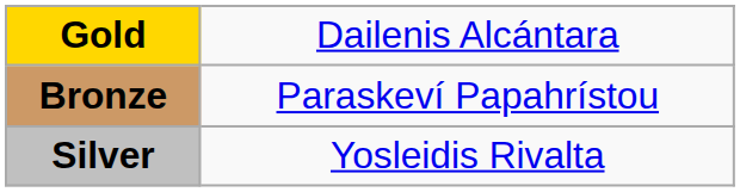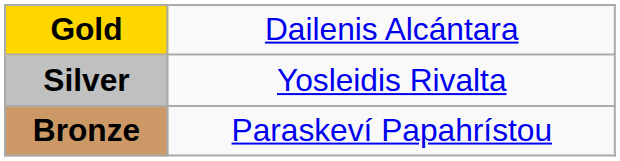 <table class="wikitable" style="text-align:center; " width="35%">
 <tr>
 <td bgcolor="gold"><strong>Gold</strong></td>
 <td><a href='#'>Dailenis Alcántara</a><br>  <small><em></em></small></td>
 </tr>
 <tr>
+<td bgcolor="silver"><strong>Silver</strong></td>
+<td><a href='#'>Yosleidis Rivalta</a><br>  <small><em></em></small></td>
+</tr>
+<tr>
 <td bgcolor="CC9966"><strong>Bronze</strong></td>
 <td><a href='#'>Paraskeví Papahrístou</a><br>  <small><em></em></small></td>
 </tr>
-<tr>
-<td bgcolor="silver"><strong>Silver</strong></td>
-<td><a href='#'>Yosleidis Rivalta</a><br>  <small><em></em></small></td>
-</tr>
 </table>
